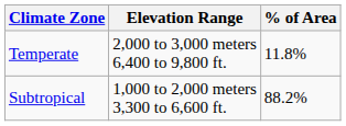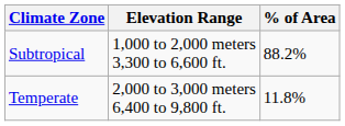 <table class="wikitable">
 <tr>
 <th><a href='#'>Climate Zone</a></th>
 <th>Elevation Range</th>
 <th>% of Area</th>
 </tr>
 <tr>
+<td><a href='#'>Subtropical</a></td>
+<td>1,000 to 2,000 meters<br>3,300 to 6,600 ft.</td>
+<td>88.2%</td>
+</tr>
+<tr>
 <td><a href='#'>Temperate</a></td>
 <td>2,000 to 3,000 meters<br>6,400 to 9,800 ft.</td>
 <td>11.8%</td>
 </tr>
-<tr>
-<td><a href='#'>Subtropical</a></td>
-<td>1,000 to 2,000 meters<br>3,300 to 6,600 ft.</td>
-<td>88.2%</td>
-</tr>
 </table>
